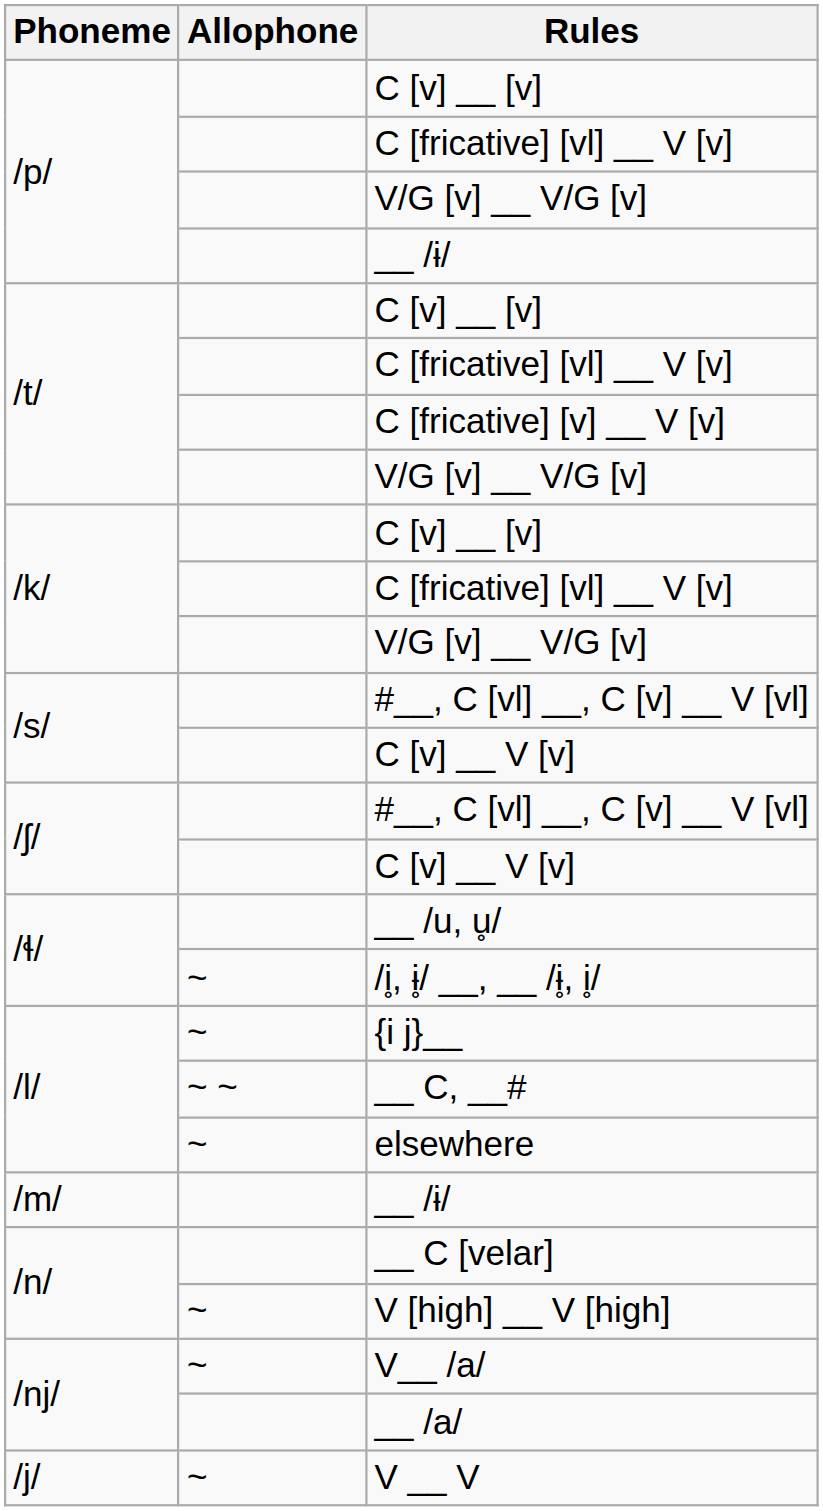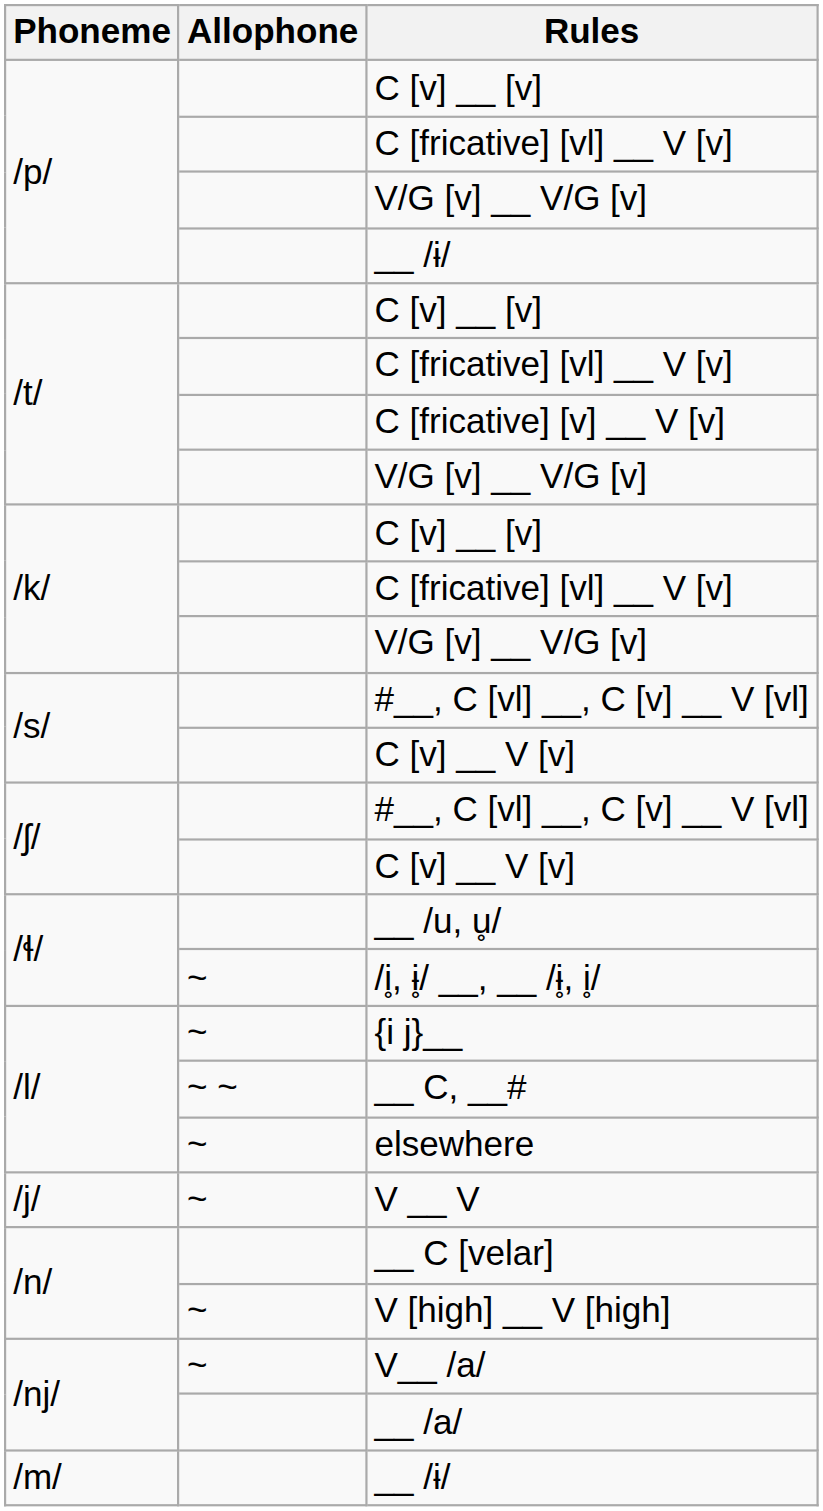 <table class="wikitable">
 <tr>
 <th>Phoneme</th>
 <th>Allophone</th>
 <th>Rules</th>
 </tr>
 <tr>
 <td rowspan="4">/p/ </td>
 <td></td>
 <td>C [v] __ [v]</td>
 </tr>
 <tr>
 <td></td>
 <td>C [fricative] [vl] __ V [v]</td>
 </tr>
 <tr>
 <td></td>
 <td>V/G [v] __ V/G [v]</td>
 </tr>
 <tr>
 <td></td>
 <td>__ /ɨ/</td>
 </tr>
 <tr>
 <td rowspan="4">/t/ </td>
 <td></td>
 <td>C [v] __ [v]</td>
 </tr>
 <tr>
 <td></td>
 <td>C [fricative] [vl] __ V [v]</td>
 </tr>
 <tr>
 <td></td>
 <td>C [fricative] [v] __ V [v]</td>
 </tr>
 <tr>
 <td></td>
 <td>V/G [v] __ V/G [v]</td>
 </tr>
 <tr>
 <td rowspan="3">/k/ </td>
 <td></td>
 <td>C [v] __ [v]</td>
 </tr>
 <tr>
 <td></td>
 <td>C [fricative] [vl] __ V [v]</td>
 </tr>
 <tr>
 <td></td>
 <td>V/G [v] __ V/G [v]</td>
 </tr>
 <tr>
 <td rowspan="2">/s/ </td>
 <td></td>
 <td>#__, C [vl] __, C [v] __ V [vl]</td>
 </tr>
 <tr>
 <td></td>
 <td>C [v] __ V [v]</td>
 </tr>
 <tr>
 <td rowspan="2">/ʃ/ </td>
 <td></td>
 <td>#__, C [vl] __, C [v] __ V [vl]</td>
 </tr>
 <tr>
 <td></td>
 <td>C [v] __ V [v]</td>
 </tr>
 <tr>
 <td rowspan="2">/ɬ/ </td>
 <td></td>
 <td>__ /u, u̥/</td>
 </tr>
 <tr>
 <td> ~ </td>
 <td>/i̥, ɨ̥/ __, __ /ɨ̥, i̥/</td>
 </tr>
 <tr>
 <td rowspan="3">/l/ </td>
 <td> ~ </td>
 <td>{i j}__</td>
 </tr>
 <tr>
 <td> ~  ~ </td>
 <td>__ C, __#</td>
 </tr>
 <tr>
 <td> ~ </td>
 <td>elsewhere</td>
 </tr>
 <tr>
-<td>/m/ </td>
-<td></td>
-<td>__ /ɨ/</td>
+<td>/j/ </td>
+<td> ~ </td>
+<td>V __ V</td>
 </tr>
 <tr>
 <td rowspan="2">/n/ </td>
 <td></td>
 <td>__ C [velar]</td>
 </tr>
 <tr>
 <td> ~ </td>
 <td>V [high] __ V [high]</td>
 </tr>
 <tr>
 <td rowspan="2">/nj/ </td>
 <td> ~ </td>
 <td>V__ /a/</td>
 </tr>
 <tr>
 <td></td>
 <td>__ /a/</td>
 </tr>
 <tr>
-<td>/j/ </td>
-<td> ~ </td>
-<td>V __ V</td>
+<td>/m/ </td>
+<td></td>
+<td>__ /ɨ/</td>
 </tr>
 </table>
